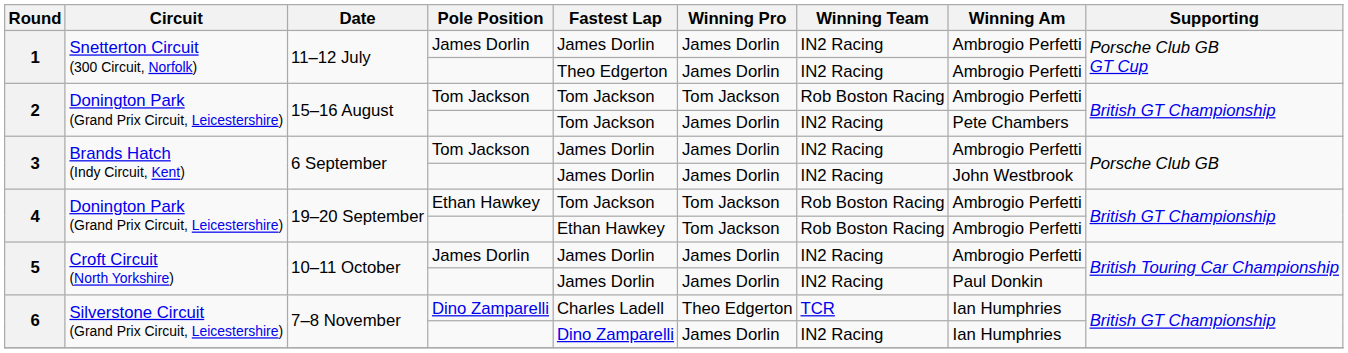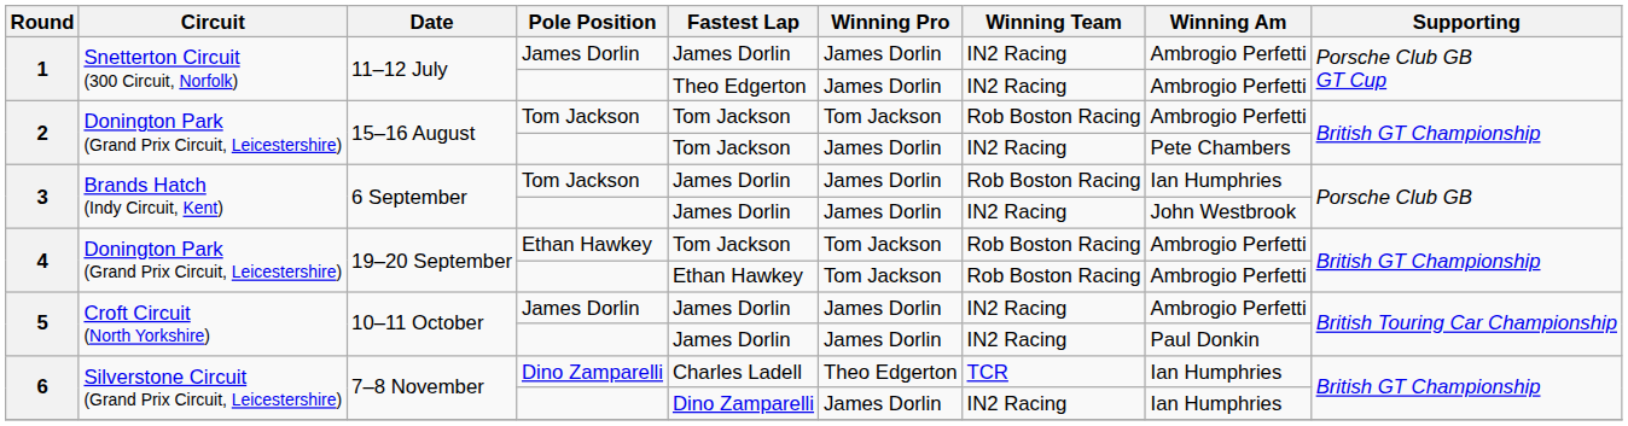 <table class="wikitable" style="font-size: 85%">
 <tr>
 <th>Round</th>
 <th>Circuit</th>
 <th>Date</th>
 <th>Pole Position</th>
 <th>Fastest Lap</th>
 <th>Winning Pro</th>
 <th>Winning Team</th>
 <th>Winning Am</th>
 <th>Supporting</th>
 </tr>
 <tr>
 <th rowspan=2>1</th>
 <td rowspan=2><a href='#'>Snetterton Circuit</a><br><small>(300 Circuit, <a href='#'>Norfolk</a>)</small></td>
 <td rowspan=2>11–12 July</td>
 <td> James Dorlin</td>
 <td> James Dorlin</td>
 <td> James Dorlin</td>
 <td>IN2 Racing</td>
 <td> Ambrogio Perfetti</td>
 <td rowspan=2><em>Porsche Club GB</em><br><em><a href='#'>GT Cup</a></em></td>
 </tr>
 <tr>
 <td></td>
 <td> Theo Edgerton</td>
 <td> James Dorlin</td>
 <td>IN2 Racing</td>
 <td> Ambrogio Perfetti</td>
 </tr>
 <tr>
 <th rowspan=2>2</th>
 <td rowspan=2><a href='#'>Donington Park</a><br><small>(Grand Prix Circuit, <a href='#'>Leicestershire</a>)</small></td>
 <td rowspan=2>15–16 August</td>
 <td> Tom Jackson</td>
 <td> Tom Jackson</td>
 <td> Tom Jackson</td>
 <td>Rob Boston Racing</td>
 <td> Ambrogio Perfetti</td>
 <td rowspan=2><em><a href='#'>British GT Championship</a></em></td>
 </tr>
 <tr>
 <td></td>
 <td> Tom Jackson</td>
 <td> James Dorlin</td>
 <td>IN2 Racing</td>
 <td> Pete Chambers</td>
 </tr>
 <tr>
 <th rowspan=2>3</th>
 <td rowspan=2><a href='#'>Brands Hatch</a><br><small>(Indy Circuit, <a href='#'>Kent</a>)</small></td>
 <td rowspan=2>6 September</td>
 <td> Tom Jackson</td>
 <td> James Dorlin</td>
 <td> James Dorlin</td>
-<td>IN2 Racing</td>
-<td> Ambrogio Perfetti</td>
+<td>Rob Boston Racing</td>
+<td> Ian Humphries</td>
 <td rowspan=2><em>Porsche Club GB</em></td>
 </tr>
 <tr>
 <td></td>
 <td> James Dorlin</td>
 <td> James Dorlin</td>
 <td>IN2 Racing</td>
 <td> John Westbrook</td>
 </tr>
 <tr>
 <th rowspan=2>4</th>
 <td rowspan=2><a href='#'>Donington Park</a><br><small>(Grand Prix Circuit, <a href='#'>Leicestershire</a>)</small></td>
 <td rowspan=2>19–20 September</td>
 <td> Ethan Hawkey</td>
 <td> Tom Jackson</td>
 <td> Tom Jackson</td>
 <td>Rob Boston Racing</td>
 <td> Ambrogio Perfetti</td>
 <td rowspan=2><em><a href='#'>British GT Championship</a></em></td>
 </tr>
 <tr>
 <td></td>
 <td> Ethan Hawkey</td>
 <td> Tom Jackson</td>
 <td>Rob Boston Racing</td>
 <td> Ambrogio Perfetti</td>
 </tr>
 <tr>
 <th rowspan=2>5</th>
 <td rowspan=2><a href='#'>Croft Circuit</a><br><small>(<a href='#'>North Yorkshire</a>)</small></td>
 <td rowspan=2>10–11 October</td>
 <td> James Dorlin</td>
 <td> James Dorlin</td>
 <td> James Dorlin</td>
 <td>IN2 Racing</td>
 <td> Ambrogio Perfetti</td>
 <td rowspan=2><em><a href='#'>British Touring Car Championship</a></em></td>
 </tr>
 <tr>
 <td></td>
 <td> James Dorlin</td>
 <td> James Dorlin</td>
 <td>IN2 Racing</td>
 <td> Paul Donkin</td>
 </tr>
 <tr>
 <th rowspan=2>6</th>
 <td rowspan=2><a href='#'>Silverstone Circuit</a><br><small>(Grand Prix Circuit, <a href='#'>Leicestershire</a>)</small></td>
 <td rowspan=2>7–8 November</td>
 <td> <a href='#'>Dino Zamparelli</a></td>
 <td> Charles Ladell</td>
 <td> Theo Edgerton</td>
 <td><a href='#'>TCR</a></td>
 <td> Ian Humphries</td>
 <td rowspan=2><em><a href='#'>British GT Championship</a></em></td>
 </tr>
 <tr>
 <td></td>
 <td> <a href='#'>Dino Zamparelli</a></td>
 <td> James Dorlin</td>
 <td>IN2 Racing</td>
 <td> Ian Humphries</td>
 </tr>
 <tr>
 </tr>
 </table>
